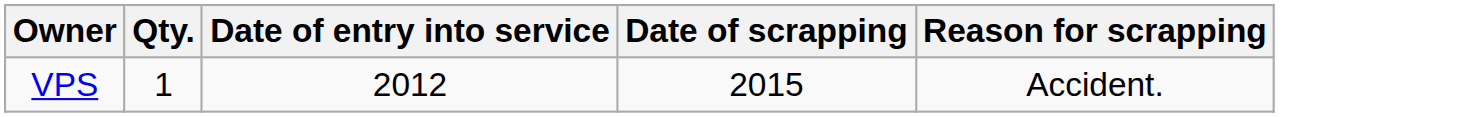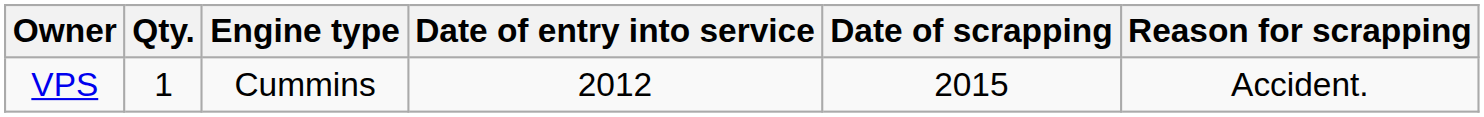 <table class="wikitable sortable">
 <tr align = "center">
 <th>Owner</th>
 <th>Qty.</th>
+<th>Engine type</th>
 <th>Date of entry into service</th>
 <th>Date of scrapping</th>
 <th class="unsortable">Reason for scrapping</th>
 </tr>
 <tr align = "center">
 <td><a href='#'>VPS</a></td>
 <td>1</td>
+<td>Cummins</td>
 <td>2012</td>
 <td>2015</td>
 <td>Accident.</td>
 </tr>
 </table>
